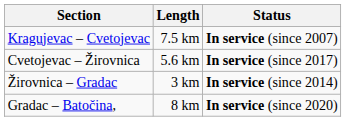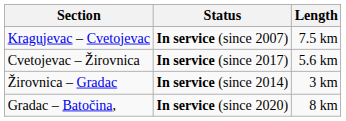 <table class="wikitable sortable">
 <tr>
 <th>Section</th>
+<th>Status</th>
 <th>Length</th>
-<th>Status</th>
 </tr>
 <tr>
 <td align="left"><a href='#'>Kragujevac</a> – <a href='#'>Cvetojevac</a></td>
+<td align="right"><span><strong>In service</strong> (since 2007)</span></td>
 <td align="right">7.5 km</td>
-<td align="right"><span><strong>In service</strong> (since 2007)</span></td>
 </tr>
 <tr>
 <td align="left">Cvetojevac – Žirovnica</td>
+<td align="right"><span><strong>In service</strong> (since 2017)</span></td>
 <td align="right">5.6 km</td>
-<td align="right"><span><strong>In service</strong> (since 2017)</span></td>
 </tr>
 <tr>
 <td align="left">Žirovnica – <a href='#'>Gradac</a></td>
+<td align="right"><span><strong>In service</strong> (since 2014)</span></td>
 <td align="right">3 km</td>
-<td align="right"><span><strong>In service</strong> (since 2014)</span></td>
 </tr>
 <tr>
 <td align="left">Gradac – <a href='#'>Batočina</a>, </td>
+<td align="right"><span><strong>In service</strong> (since 2020)</span></td>
 <td align="right">8 km</td>
-<td align="right"><span><strong>In service</strong> (since 2020)</span></td>
 </tr>
 </table>
